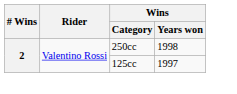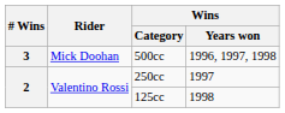 <table class="wikitable" style="font-size: 95%;">
 <tr>
 <th rowspan=2># Wins</th>
 <th rowspan=2>Rider</th>
 <th colspan=2>Wins</th>
 </tr>
 <tr>
 <th>Category</th>
 <th>Years won</th>
 </tr>
 <tr>
+<th>3</th>
+<td> <a href='#'>Mick Doohan</a></td>
+<td>500cc</td>
+<td>1996, 1997, 1998</td>
+</tr>
+<tr>
 <th rowspan=2>2</th>
 <td rowspan=2> <a href='#'>Valentino Rossi</a></td>
 <td>250cc</td>
-<td>1998</td>
+<td>1997</td>
 </tr>
 <tr>
 <td>125cc</td>
-<td>1997</td>
+<td>1998</td>
 </tr>
 </table>
